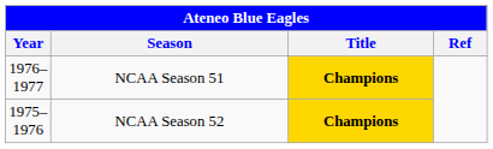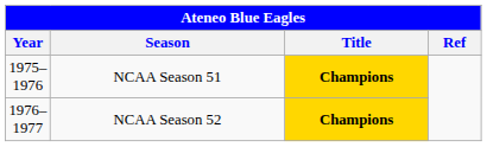 <table class="wikitable sortable" style="font-size:95%; text-align:left;">
 <tr>
 <th colspan="4" style= "background: blue; color: white; text-align: center"><strong>Ateneo Blue Eagles</strong></th>
 </tr>
 <tr style="background: white; color: blue">
 <th style= "align=center; width:1em;">Year</th>
 <th style= "align=center;width:15em;">Season</th>
 <th style= "align=center; width:9em;">Title</th>
 <th style= "align=center; width:3em;">Ref</th>
 </tr>
 <tr align=center>
-<td>1976–1977</td>
+<td>1975–1976</td>
 <td>NCAA Season 51</td>
 <td style="background:gold;"><strong>Champions</strong></td>
 <td rowspan=2></td>
 </tr>
 <tr align=center>
-<td>1975–1976</td>
+<td>1976–1977</td>
 <td>NCAA Season 52</td>
 <td style="background:gold;"><strong>Champions</strong></td>
 </tr>
 </table>
